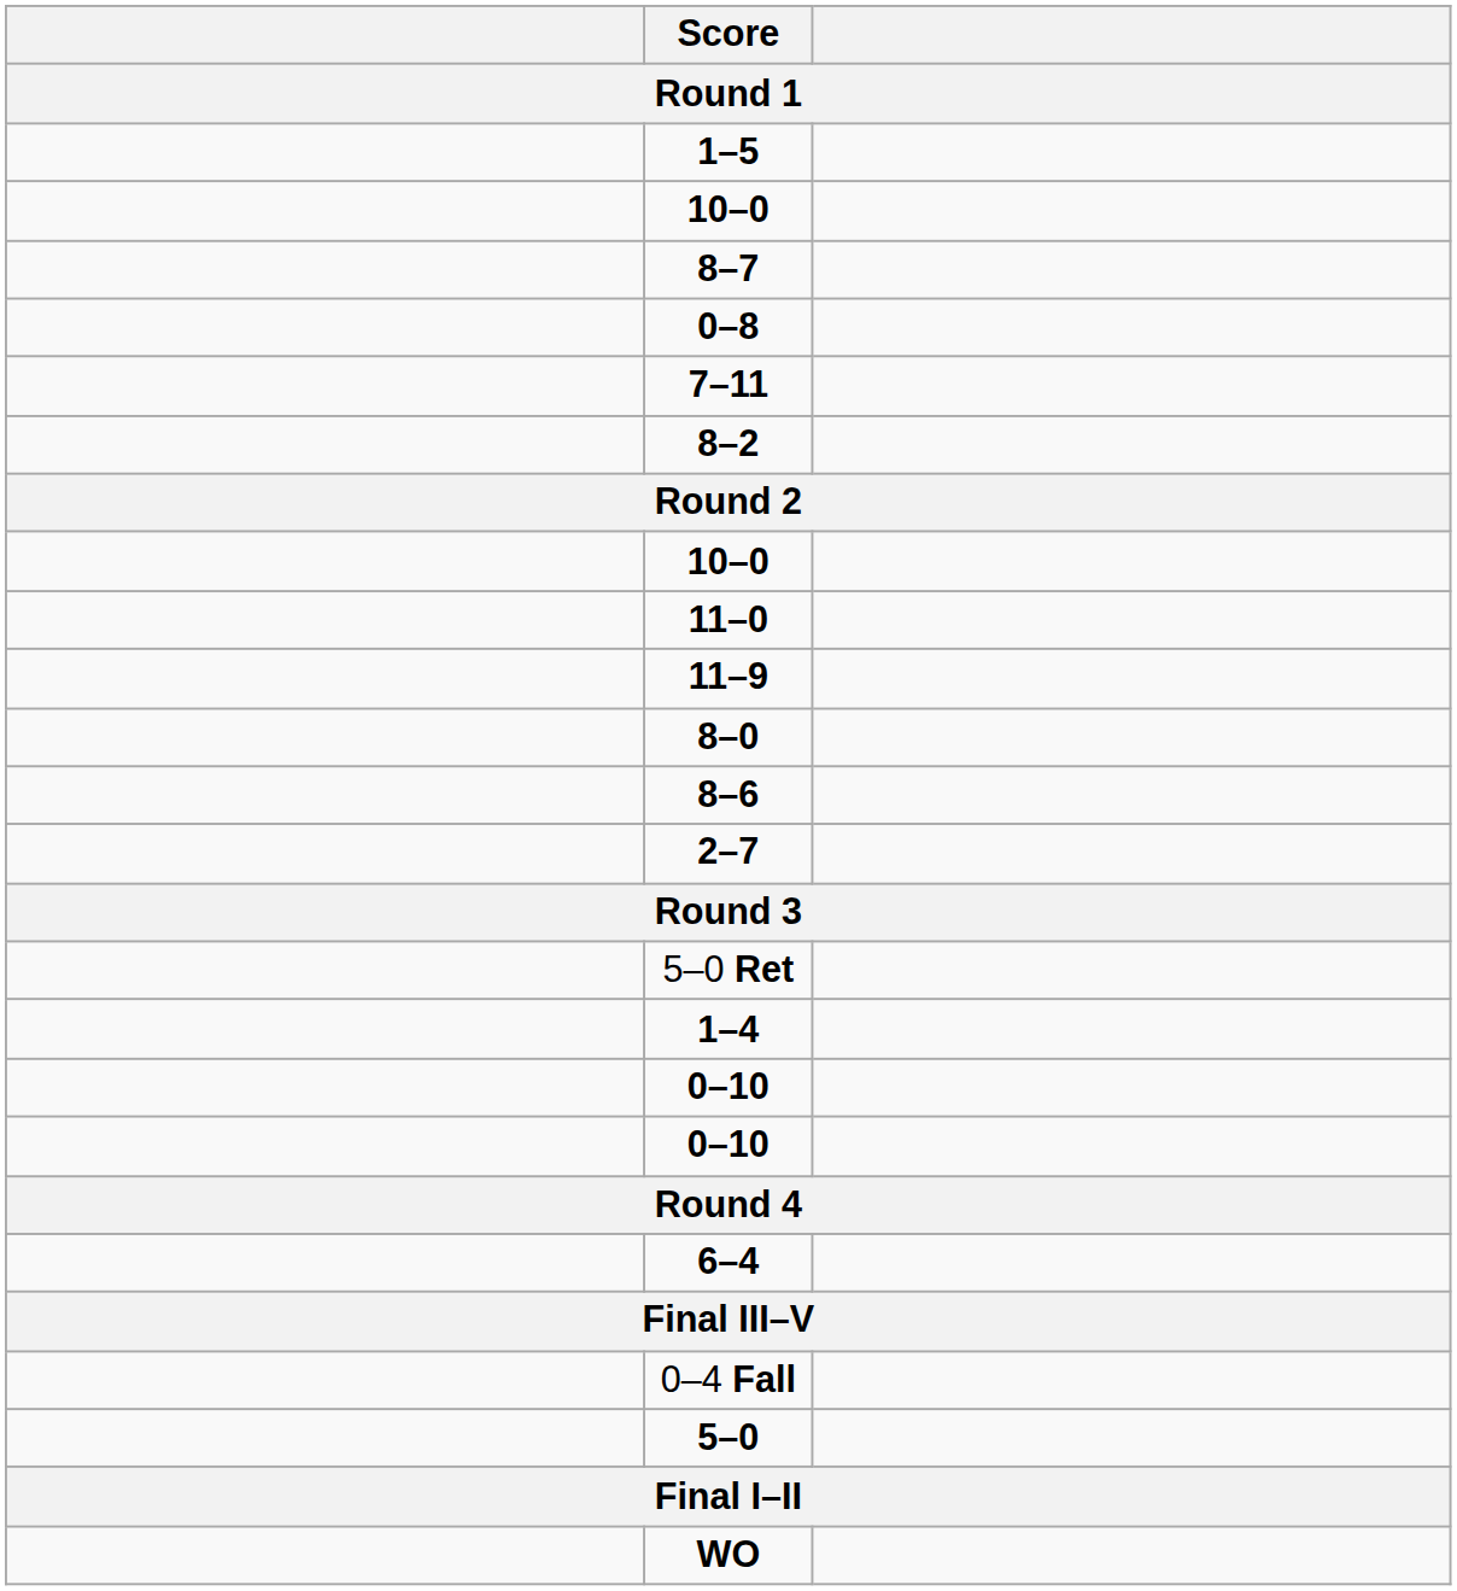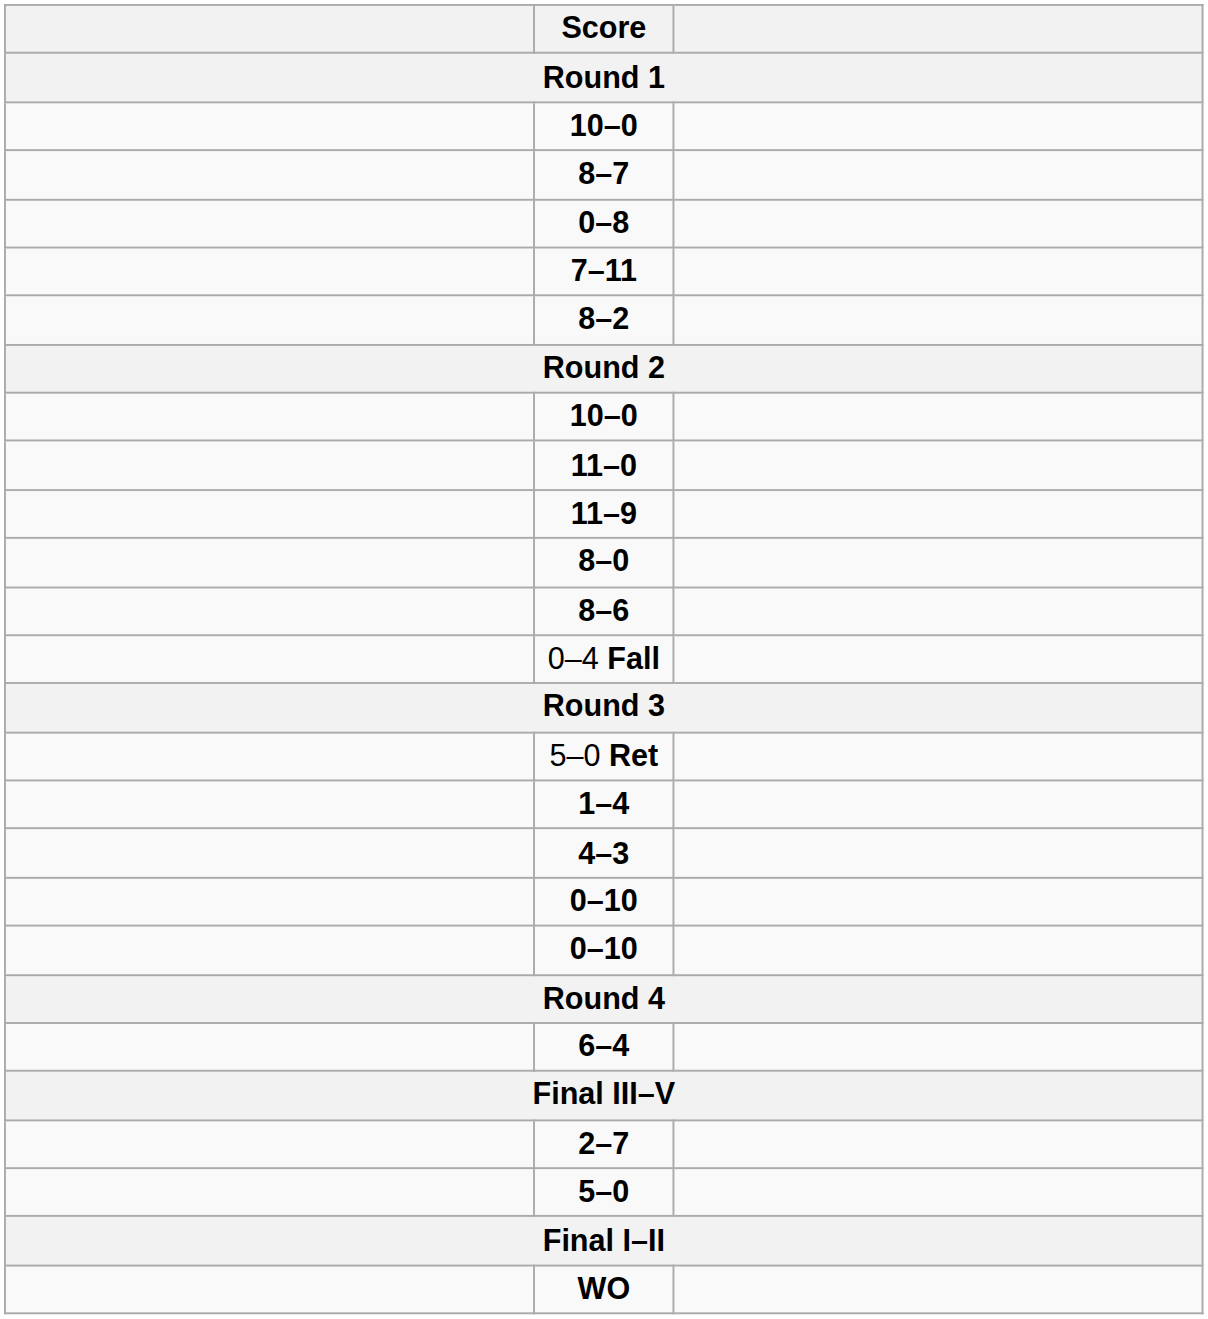 <table class="wikitable" style="text-align: left;">
 <tr>
 <th align="right" width="270"></th>
 <th width="65">Score</th>
 <th align="left" width="270"></th>
 </tr>
 <tr>
 <th colspan="3">Round 1</th>
-</tr>
-<tr>
-<td></td>
-<td align=center><strong>1–5</strong></td>
-<td><strong></strong></td>
 </tr>
 <tr>
 <td><strong></strong></td>
 <td align=center><strong>10–0</strong></td>
 <td></td>
 </tr>
 <tr>
 <td><strong></strong></td>
 <td align=center><strong>8–7</strong></td>
 <td></td>
 </tr>
 <tr>
 <td></td>
 <td align=center><strong>0–8</strong></td>
 <td><strong></strong></td>
 </tr>
 <tr>
 <td></td>
 <td align=center><strong>7–11</strong></td>
 <td><strong></strong></td>
 </tr>
 <tr>
 <td><strong></strong></td>
 <td align=center><strong>8–2</strong></td>
 <td></td>
 </tr>
 <tr>
 <th colspan="3">Round 2</th>
 </tr>
 <tr>
 <td><strong></strong></td>
 <td align=center><strong>10–0</strong></td>
 <td></td>
 </tr>
 <tr>
 <td><strong></strong></td>
 <td align=center><strong>11–0</strong></td>
 <td></td>
 </tr>
 <tr>
 <td><strong></strong></td>
 <td align=center><strong>11–9</strong></td>
 <td></td>
 </tr>
 <tr>
 <td><strong></strong></td>
 <td align=center><strong>8–0</strong></td>
 <td></td>
 </tr>
 <tr>
 <td><strong></strong></td>
 <td align=center><strong>8–6</strong></td>
 <td></td>
 </tr>
 <tr>
 <td></td>
-<td align=center><strong>2–7</strong></td>
+<td align=center>0–4 <strong>Fall</strong></td>
 <td><strong></strong></td>
 </tr>
 <tr>
 <th colspan="3">Round 3</th>
 </tr>
 <tr>
 <td><strong></strong></td>
 <td align=center>5–0 <strong>Ret</strong></td>
 <td></td>
 </tr>
 <tr>
 <td></td>
 <td align=center><strong>1–4</strong></td>
 <td><strong></strong></td>
+</tr>
+<tr>
+<td><strong></strong></td>
+<td align=center><strong>4–3</strong></td>
+<td></td>
 </tr>
 <tr>
 <td></td>
 <td align=center><strong>0–10</strong></td>
 <td><strong></strong></td>
 </tr>
 <tr>
 <td></td>
 <td align=center><strong>0–10</strong></td>
 <td><strong></strong></td>
 </tr>
 <tr>
 <th colspan="3">Round 4</th>
 </tr>
 <tr>
 <td><strong></strong></td>
 <td align=center><strong>6–4</strong></td>
 <td></td>
 </tr>
 <tr>
 <th colspan="3">Final III–V</th>
 </tr>
 <tr>
 <td></td>
-<td align=center>0–4 <strong>Fall</strong></td>
+<td align=center><strong>2–7</strong></td>
 <td><strong></strong></td>
 </tr>
 <tr>
 <td><strong></strong></td>
 <td align=center><strong>5–0</strong></td>
 <td></td>
 </tr>
 <tr>
 <th colspan="3">Final I–II</th>
 </tr>
 <tr>
 <td><strong></strong></td>
 <td align=center><strong>WO</strong></td>
 <td></td>
 </tr>
 </table>
